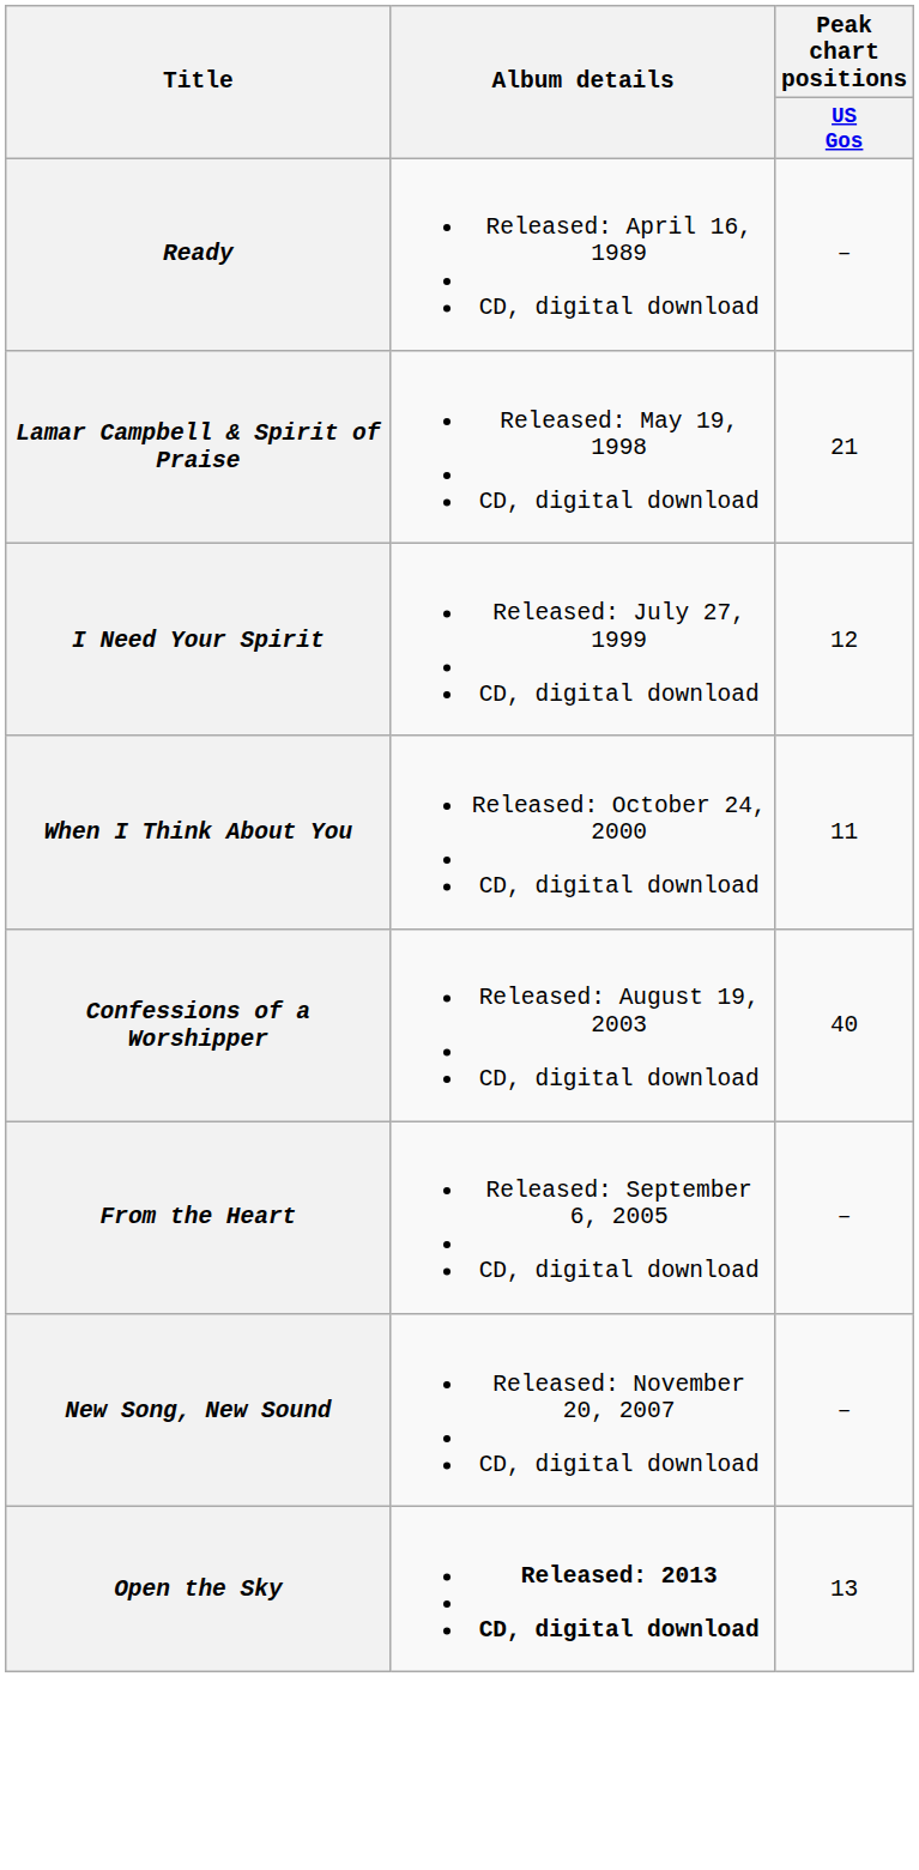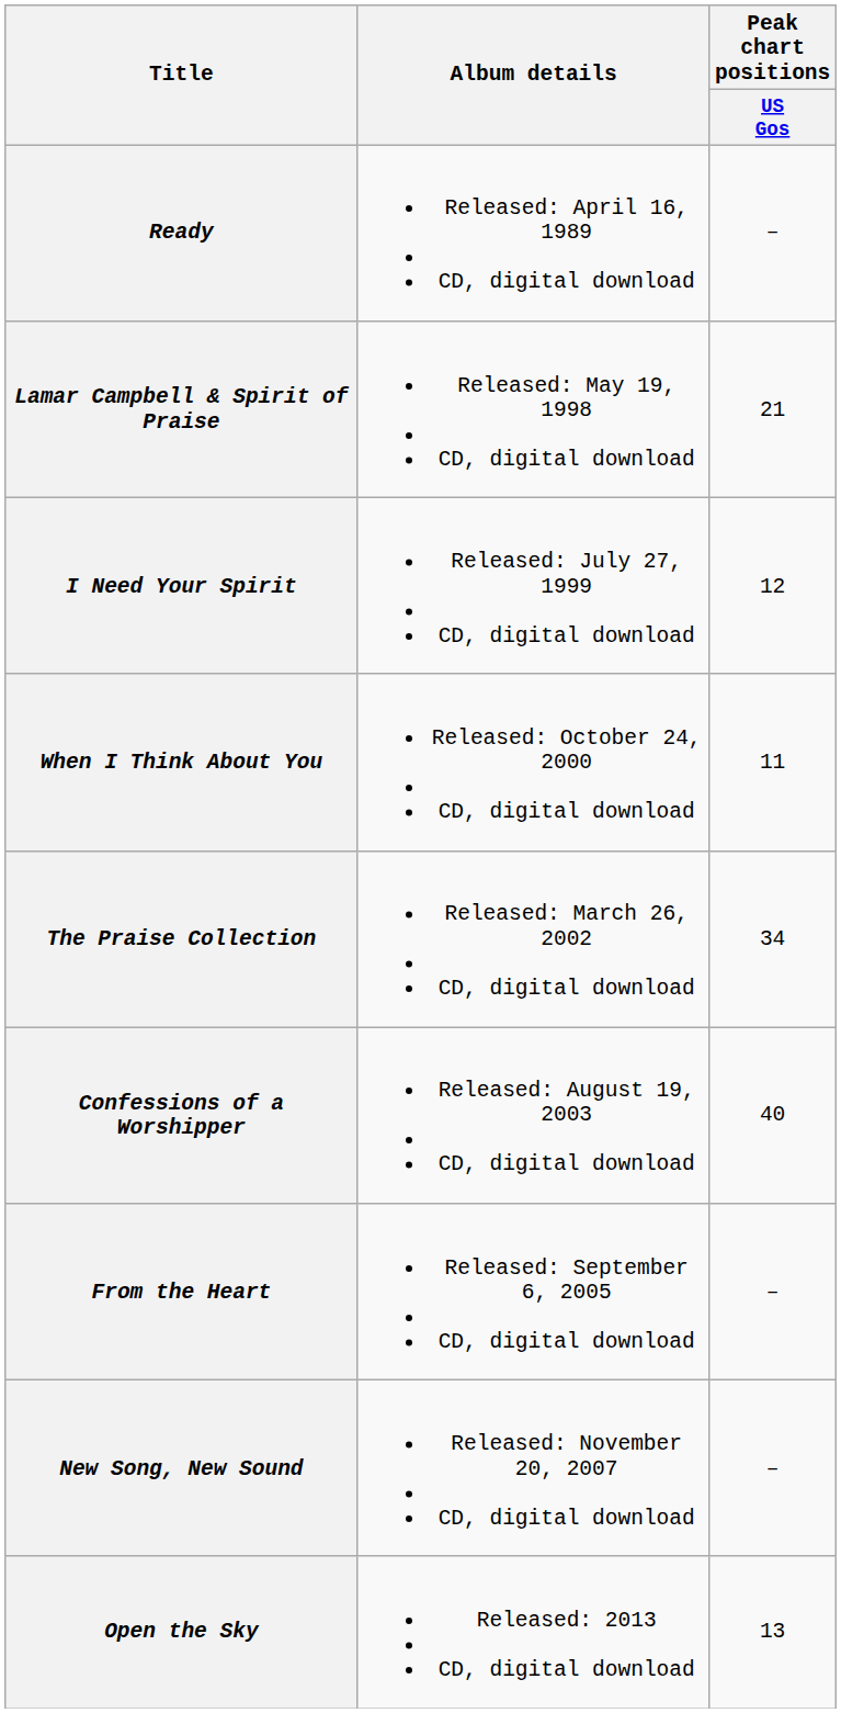 <table class="wikitable plainrowheaders" style="text-align:center;">
 <tr>
 <th scope="col" rowspan="2" style="width:16em;">Title</th>
 <th scope="col" rowspan="2" style="width:16em;">Album details</th>
 <th scope="col" colspan="1">Peak chart positions</th>
 </tr>
 <tr>
 <th style="width:3em; font-size:90%"><a href='#'>US<br>Gos</a></th>
 </tr>
 <tr>
 <th scope="row"><em>Ready</em></th>
 <td><br><ul><li>Released: April 16, 1989</li><li></li><li>CD, digital download</li></ul></td>
 <td>–</td>
 </tr>
 <tr>
 <th scope="row"><em>Lamar Campbell & Spirit of Praise</em></th>
 <td><br><ul><li>Released: May 19, 1998</li><li></li><li>CD, digital download</li></ul></td>
 <td>21</td>
 </tr>
 <tr>
 <th scope="row"><em>I Need Your Spirit</em></th>
 <td><br><ul><li>Released: July 27, 1999</li><li></li><li>CD, digital download</li></ul></td>
 <td>12</td>
 </tr>
 <tr>
 <th scope="row"><em>When I Think About You</em></th>
 <td><br><ul><li>Released: October 24, 2000</li><li></li><li>CD, digital download</li></ul></td>
 <td>11</td>
 </tr>
 <tr>
+<th scope="row"><em>The Praise Collection</em></th>
+<td><br><ul><li>Released: March 26, 2002</li><li></li><li>CD, digital download</li></ul></td>
+<td>34</td>
+</tr>
+<tr>
 <th scope="row"><em>Confessions of a Worshipper</em></th>
 <td><br><ul><li>Released: August 19, 2003</li><li></li><li>CD, digital download</li></ul></td>
 <td>40</td>
 </tr>
 <tr>
 <th scope="row"><em>From the Heart</em></th>
 <td><br><ul><li>Released: September 6, 2005</li><li></li><li>CD, digital download</li></ul></td>
 <td>–</td>
 </tr>
 <tr>
 <th scope="row"><em>New Song, New Sound</em></th>
 <td><br><ul><li>Released: November 20, 2007</li><li></li><li>CD, digital download</li></ul></td>
 <td>–</td>
 </tr>
 <tr>
 <th scope="row"><em>Open the Sky</em></th>
-<td><strong><br><ul><li>Released: 2013</li><li></li><li>CD, digital download</li></ul></strong></td>
+<td><br><ul><li>Released: 2013</li><li></li><li>CD, digital download</li></ul></td>
 <td>13</td>
 </tr>
 </table>
